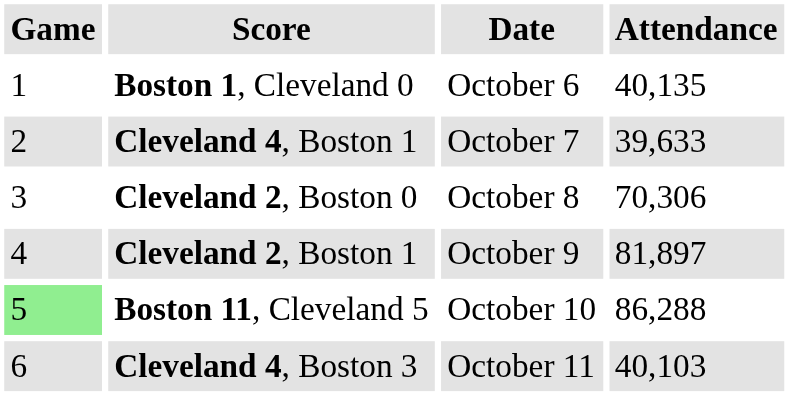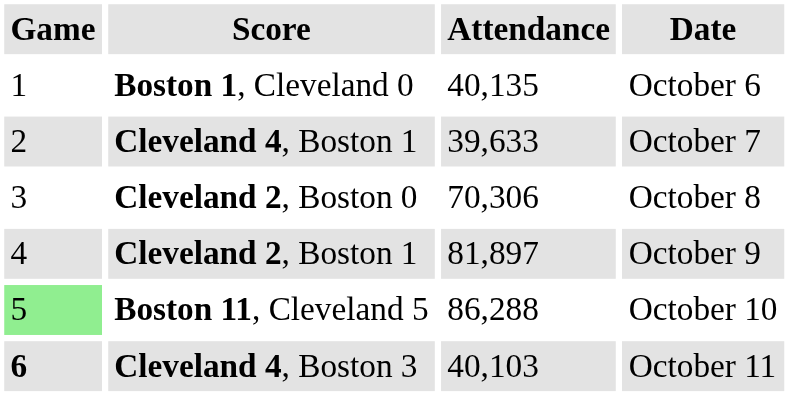 <table border="0" cellspacing="3" cellpadding="3">
 <tr style="background: #e3e3e3;">
 <th>Game</th>
 <th>Score</th>
+<th>Attendance</th>
 <th>Date</th>
-<th>Attendance</th>
 </tr>
 <tr>
 <td>1</td>
 <td><strong>Boston 1</strong>, Cleveland 0</td>
+<td>40,135</td>
 <td>October 6</td>
-<td>40,135</td>
 </tr>
 <tr style="background: #e3e3e3;">
 <td>2</td>
 <td><strong>Cleveland 4</strong>, Boston 1</td>
+<td>39,633</td>
 <td>October 7</td>
-<td>39,633</td>
 </tr>
 <tr>
 <td>3</td>
 <td><strong>Cleveland 2</strong>, Boston 0</td>
+<td>70,306</td>
 <td>October 8</td>
-<td>70,306</td>
 </tr>
 <tr style="background: #e3e3e3;">
 <td>4</td>
 <td><strong>Cleveland 2</strong>, Boston 1</td>
+<td>81,897</td>
 <td>October 9</td>
-<td>81,897</td>
 </tr>
 <tr>
 <td style="background: lightgreen;">5</td>
 <td><strong>Boston 11</strong>, Cleveland 5</td>
+<td>86,288</td>
 <td>October 10</td>
-<td>86,288</td>
 </tr>
 <tr style="background: #e3e3e3;">
-<td>6</td>
+<td><strong>6</strong></td>
 <td><strong>Cleveland 4</strong>, Boston 3</td>
+<td>40,103</td>
 <td>October 11</td>
-<td>40,103</td>
 </tr>
 </table>
